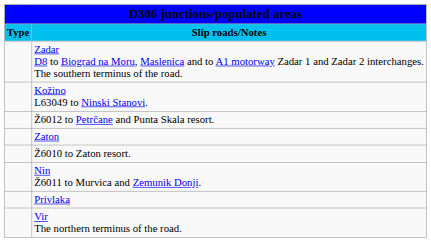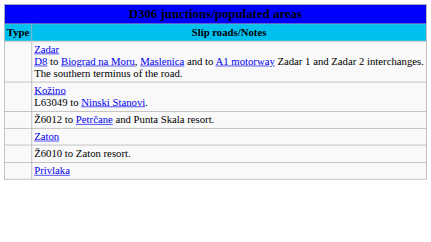 <table class="wikitable">
 <tr>
 <td colspan=2 bgcolor=blue align=center style=margin-top:15><span><big><strong>D306 junctions/populated areas</strong></big></span></td>
 </tr>
 <tr>
 <td align=center bgcolor=00c0f0><strong>Type</strong></td>
 <td align=center bgcolor=00c0f0><strong>Slip roads/Notes</strong></td>
 </tr>
 <tr>
 <td></td>
 <td><a href='#'>Zadar</a><br> <a href='#'>D8</a> to <a href='#'>Biograd na Moru</a>, <a href='#'>Maslenica</a> and to <a href='#'>A1 motorway</a> Zadar 1 and Zadar 2 interchanges.<br>The southern terminus of the road.</td>
 </tr>
 <tr>
 <td></td>
 <td><a href='#'>Kožino</a><br>L63049 to <a href='#'>Ninski Stanovi</a>.</td>
 </tr>
 <tr>
 <td></td>
 <td>Ž6012 to <a href='#'>Petrčane</a> and Punta Skala resort.</td>
 </tr>
 <tr>
 <td></td>
 <td><a href='#'>Zaton</a></td>
 </tr>
 <tr>
 <td></td>
 <td>Ž6010 to Zaton resort.</td>
 </tr>
 <tr>
 <td></td>
-<td><a href='#'>Nin</a><br>Ž6011 to Murvica and <a href='#'>Zemunik Donji</a>.</td>
-</tr>
-<tr>
-<td></td>
 <td><a href='#'>Privlaka</a></td>
 </tr>
-<tr>
-<td></td>
-<td><a href='#'>Vir</a><br>The northern terminus of the road.</td>
-</tr>
 </table>
